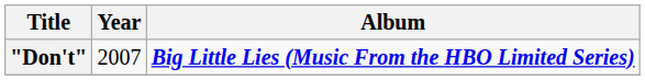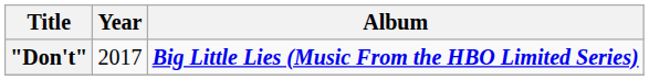 <table class="wikitable plainrowheaders" style="text-align:center;">
 <tr>
 <th scope="col">Title</th>
 <th scope="col">Year</th>
 <th scope="col">Album</th>
 </tr>
 <tr>
 <th scope="row">"Don't"</th>
-<td>2007</td>
+<td>2017</td>
 <td><strong><em><a href='#'>Big Little Lies (Music From the HBO Limited Series)</a></em></strong></td>
 </tr>
 <tr>
 </tr>
 </table>
